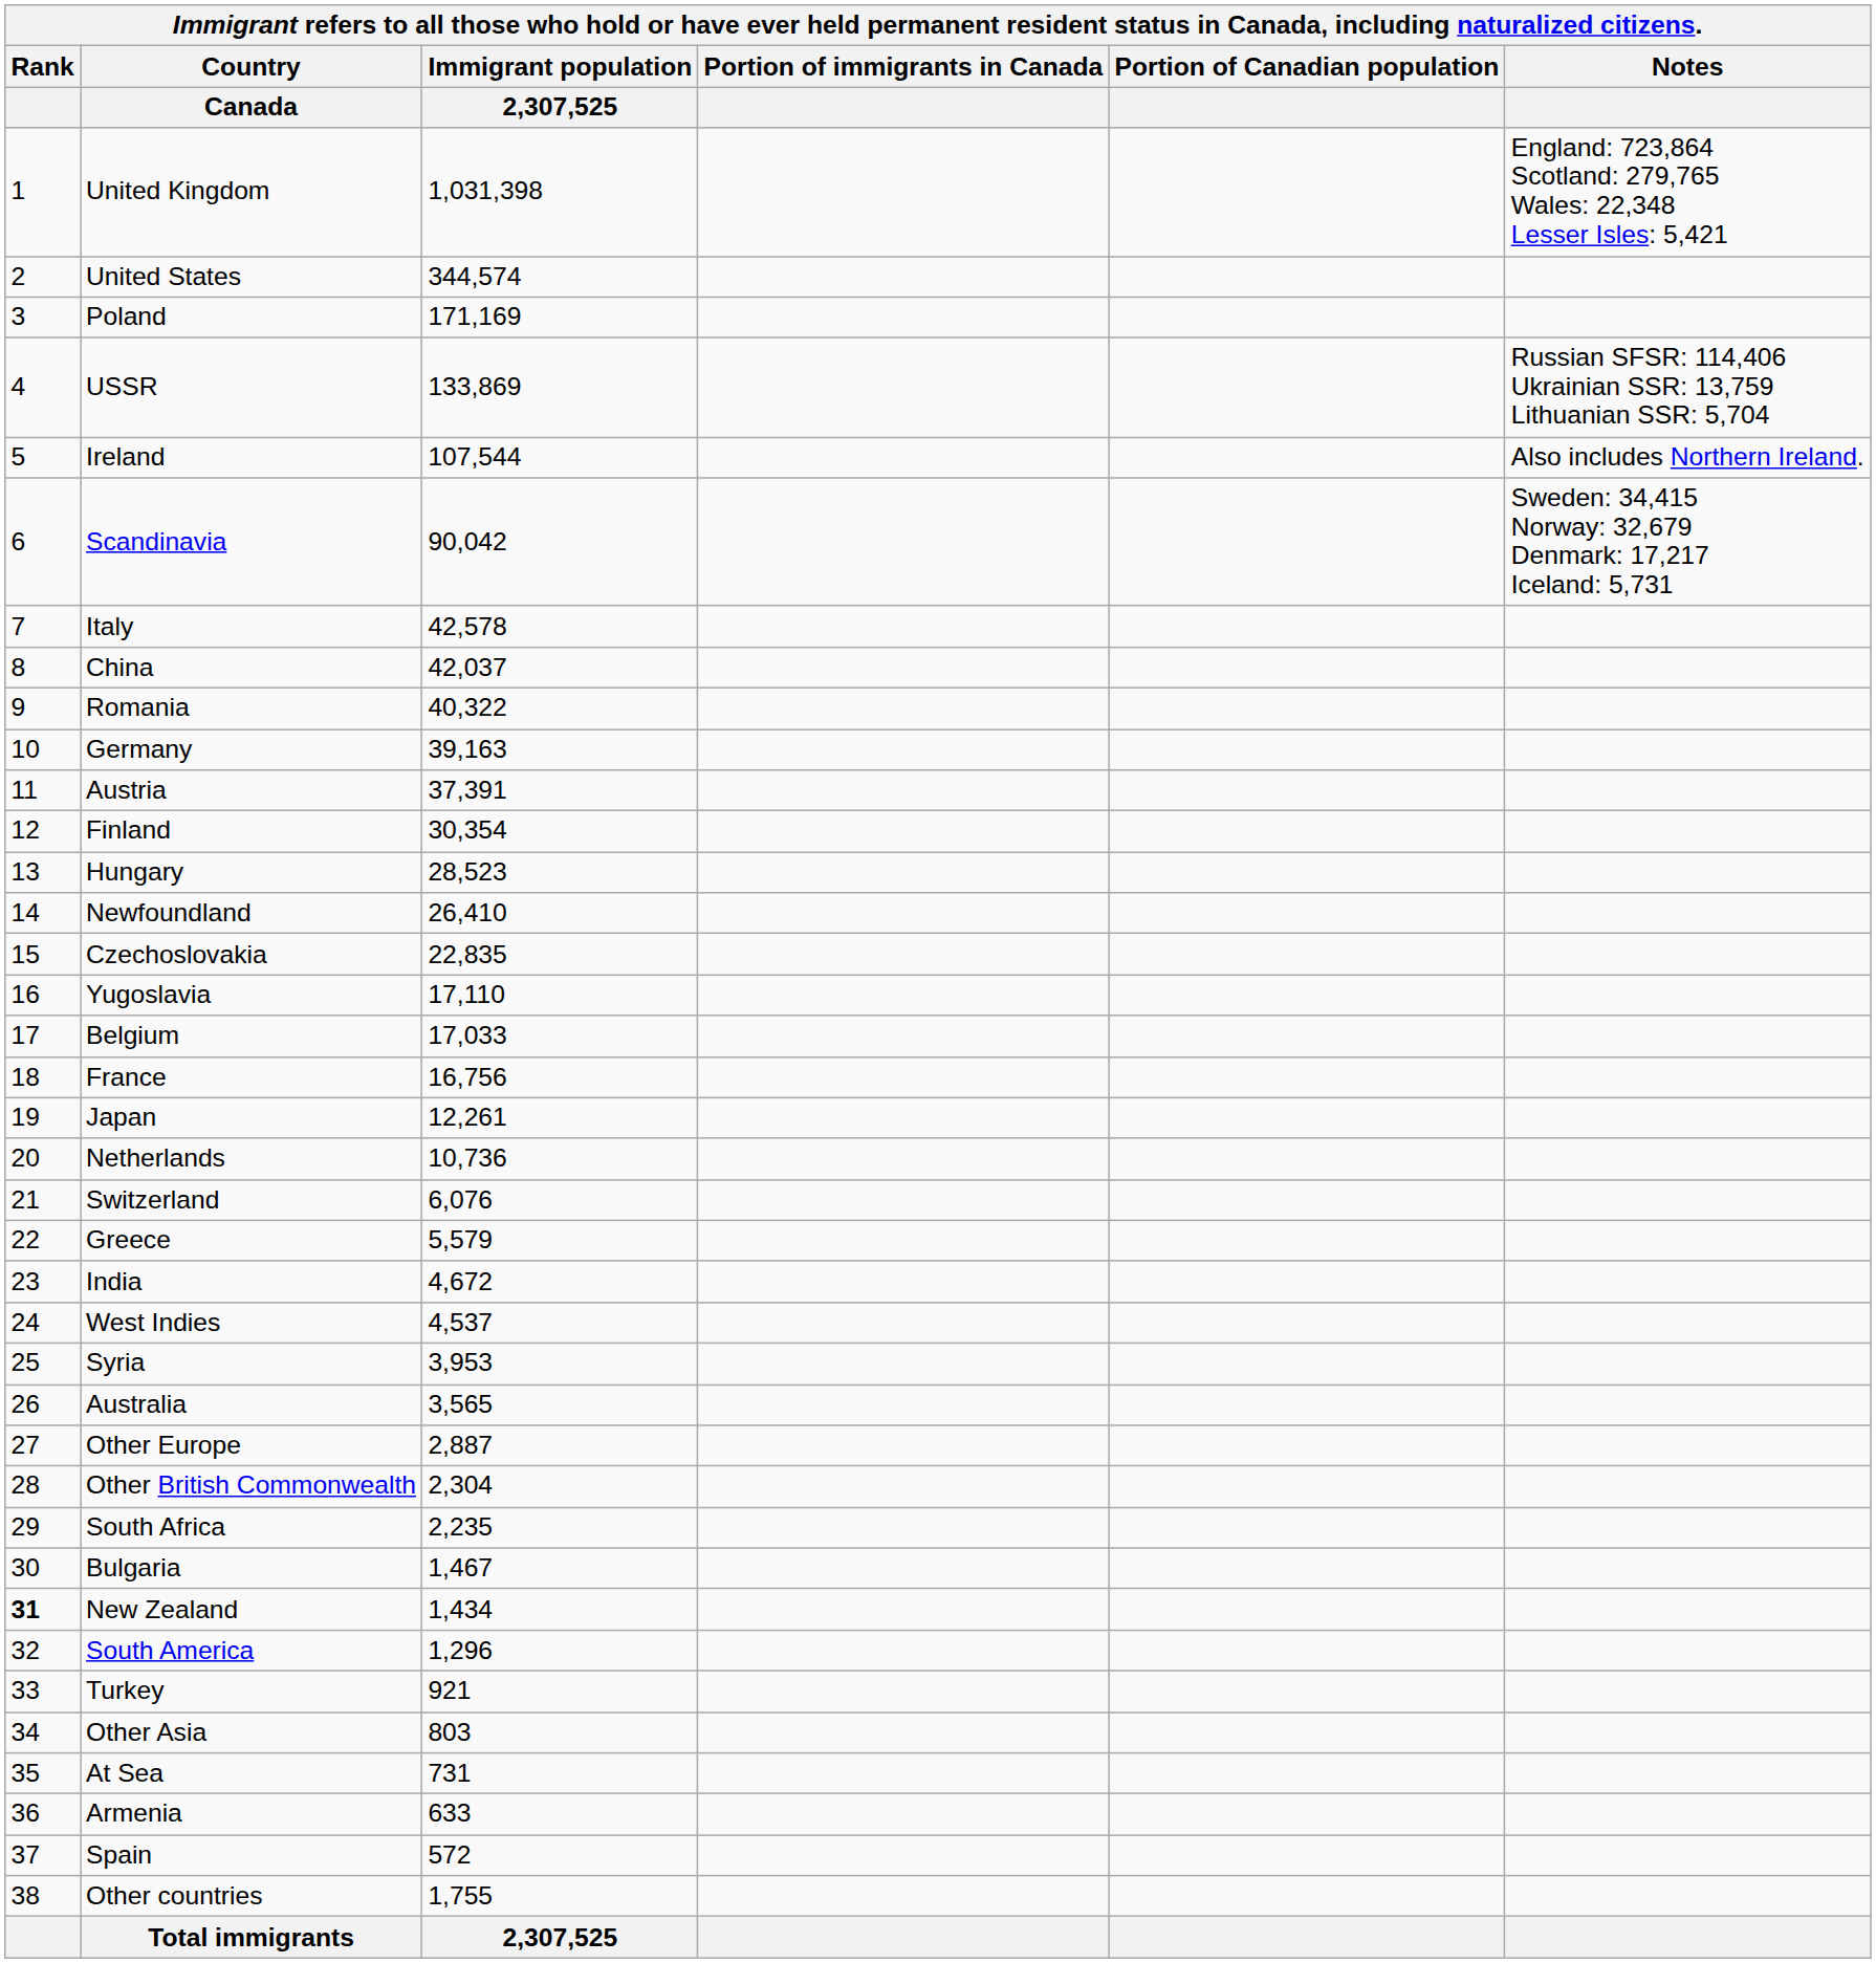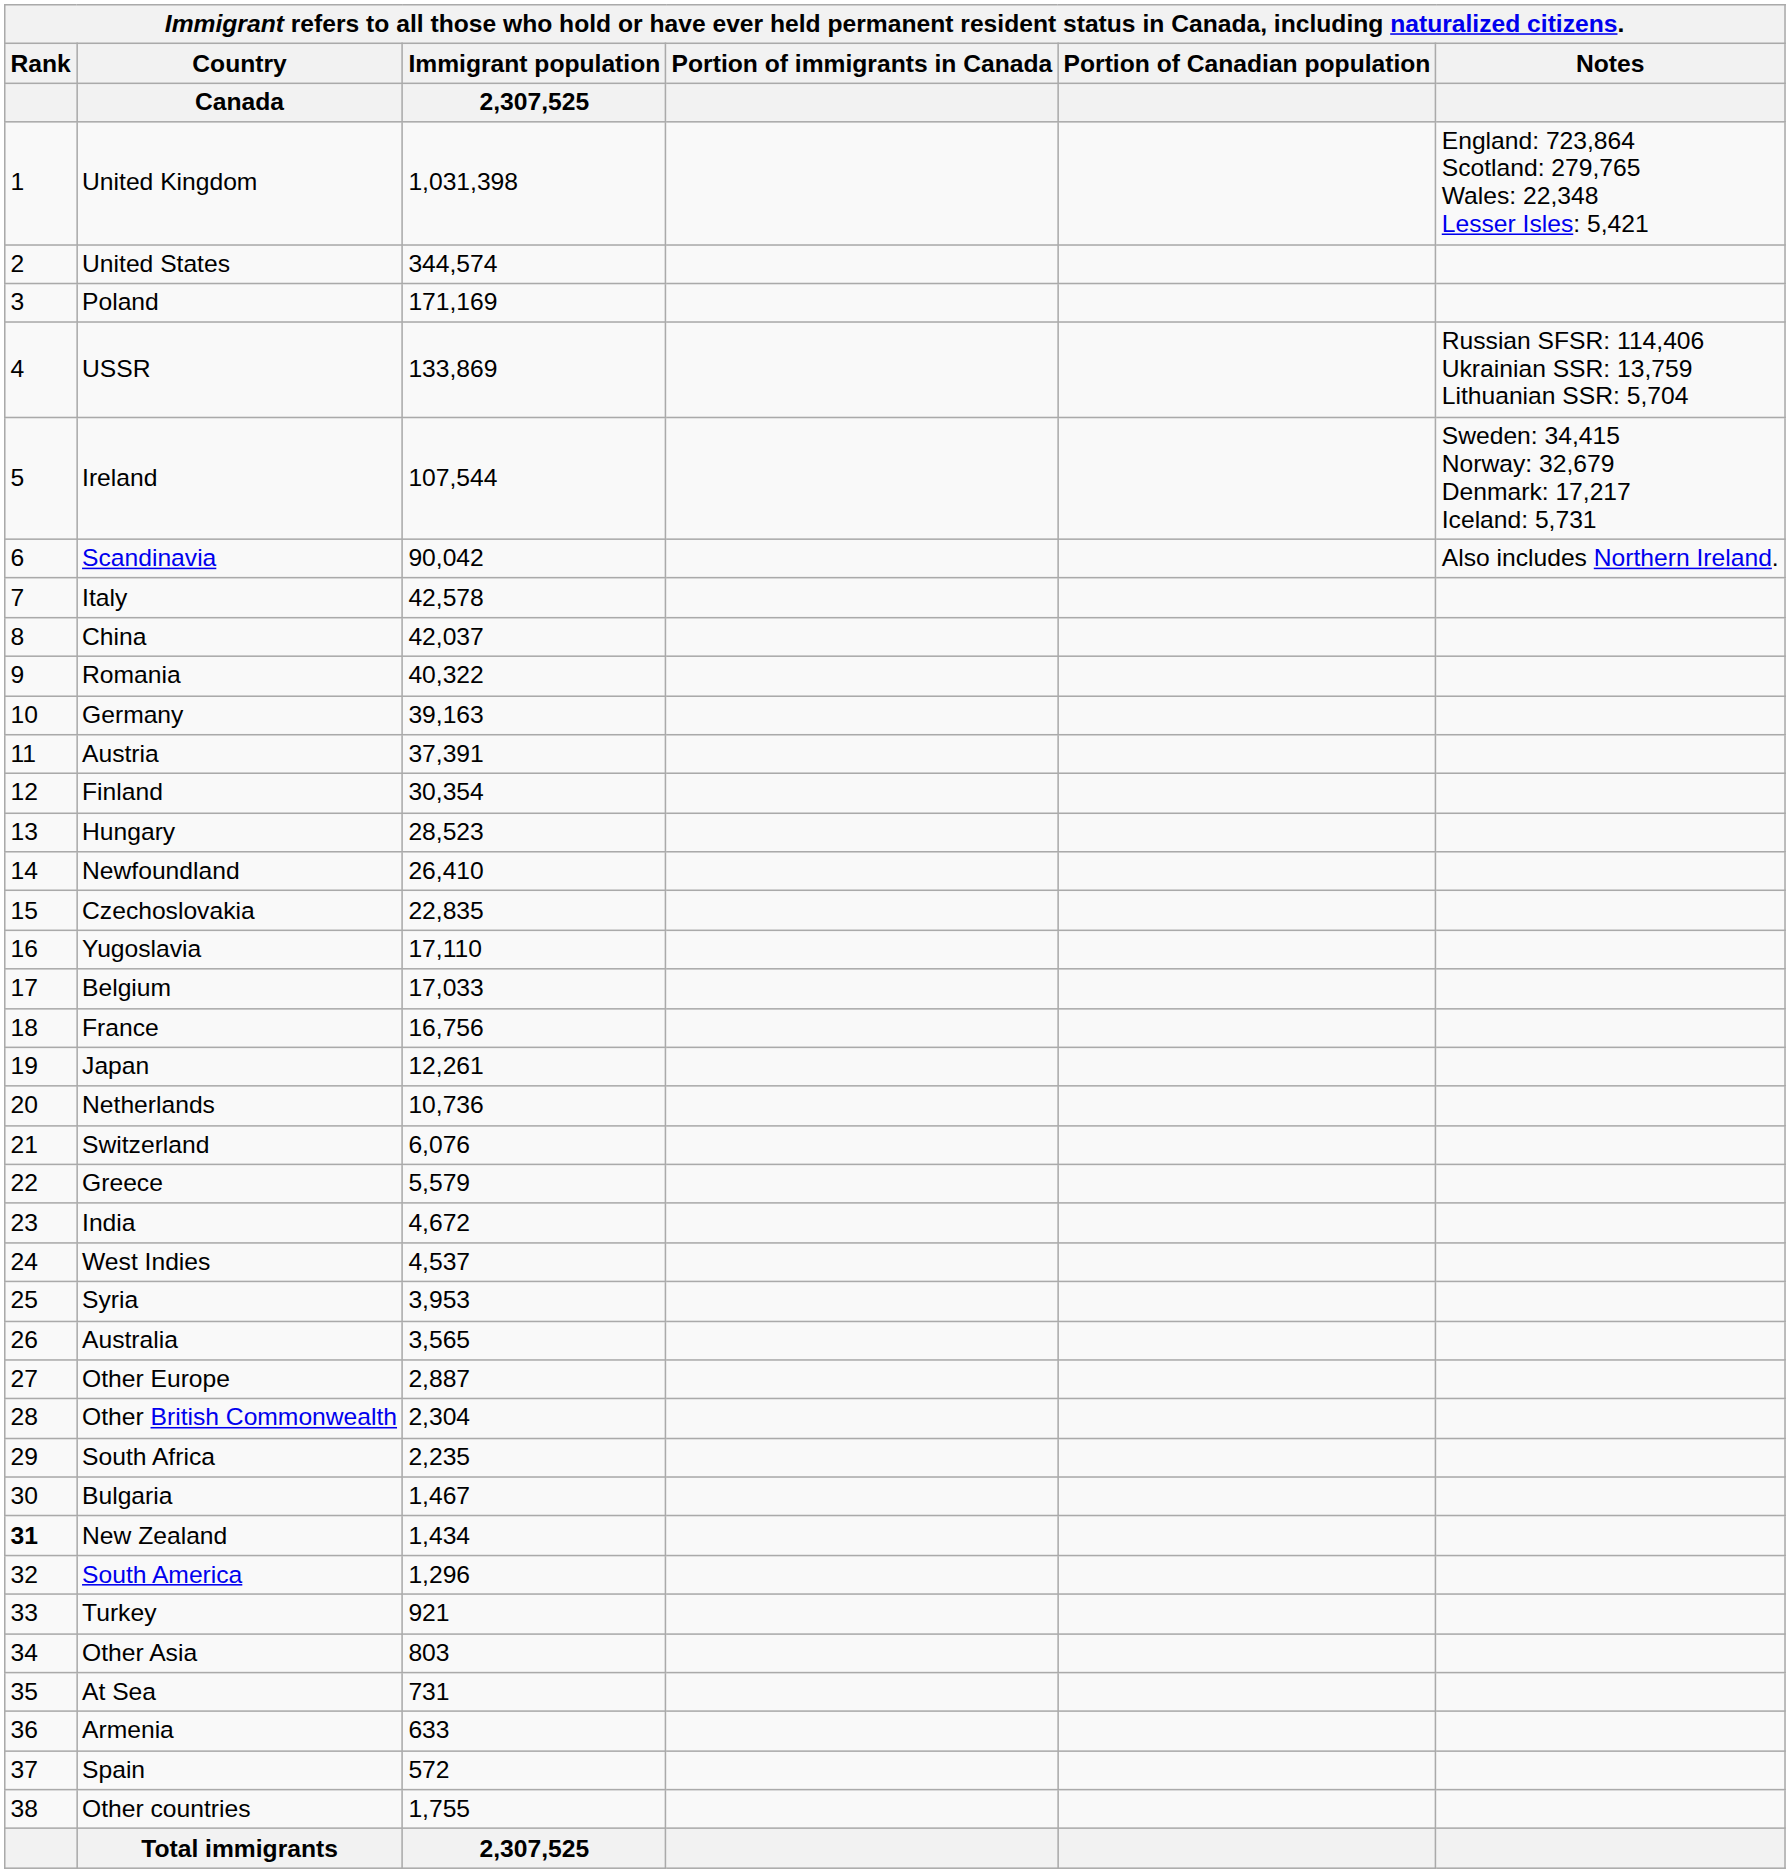 <table class="wikitable sortable">
 <tr>
 <th colspan="6"><em>Immigrant</em> refers to all those who hold or have ever held permanent resident status in Canada, including <a href='#'>naturalized citizens</a>.</th>
 </tr>
 <tr>
 <th>Rank</th>
 <th>Country</th>
 <th>Immigrant population</th>
 <th>Portion of immigrants in Canada</th>
 <th>Portion of Canadian population</th>
 <th>Notes</th>
 </tr>
 <tr>
 <th></th>
 <th>Canada</th>
 <th>2,307,525</th>
 <th></th>
 <th></th>
 <th></th>
 </tr>
 <tr>
 <td>1</td>
 <td>United Kingdom</td>
 <td>1,031,398</td>
 <td></td>
 <td></td>
 <td>England: 723,864<br>Scotland: 279,765<br>Wales: 22,348<br><a href='#'>Lesser Isles</a>: 5,421</td>
 </tr>
 <tr>
 <td>2</td>
 <td>United States</td>
 <td>344,574</td>
 <td></td>
 <td></td>
 <td></td>
 </tr>
 <tr>
 <td>3</td>
 <td>Poland</td>
 <td>171,169</td>
 <td></td>
 <td></td>
 <td></td>
 </tr>
 <tr>
 <td>4</td>
 <td>USSR</td>
 <td>133,869</td>
 <td></td>
 <td></td>
 <td>Russian SFSR: 114,406<br>Ukrainian SSR: 13,759<br>Lithuanian SSR: 5,704</td>
 </tr>
 <tr>
 <td>5</td>
 <td>Ireland</td>
 <td>107,544</td>
 <td></td>
 <td></td>
-<td>Also includes <a href='#'>Northern Ireland</a>.</td>
+<td>Sweden: 34,415<br>Norway: 32,679<br>Denmark: 17,217<br>Iceland: 5,731</td>
 </tr>
 <tr>
 <td>6</td>
 <td><a href='#'>Scandinavia</a></td>
 <td>90,042</td>
 <td></td>
 <td></td>
-<td>Sweden: 34,415<br>Norway: 32,679<br>Denmark: 17,217<br>Iceland: 5,731</td>
+<td>Also includes <a href='#'>Northern Ireland</a>.</td>
 </tr>
 <tr>
 <td>7</td>
 <td>Italy</td>
 <td>42,578</td>
 <td></td>
 <td></td>
 <td></td>
 </tr>
 <tr>
 <td>8</td>
 <td>China</td>
 <td>42,037</td>
 <td></td>
 <td></td>
 <td></td>
 </tr>
 <tr>
 <td>9</td>
 <td>Romania</td>
 <td>40,322</td>
 <td></td>
 <td></td>
 <td></td>
 </tr>
 <tr>
 <td>10</td>
 <td>Germany</td>
 <td>39,163</td>
 <td></td>
 <td></td>
 <td></td>
 </tr>
 <tr>
 <td>11</td>
 <td>Austria</td>
 <td>37,391</td>
 <td></td>
 <td></td>
 <td></td>
 </tr>
 <tr>
 <td>12</td>
 <td>Finland</td>
 <td>30,354</td>
 <td></td>
 <td></td>
 <td></td>
 </tr>
 <tr>
 <td>13</td>
 <td>Hungary</td>
 <td>28,523</td>
 <td></td>
 <td></td>
 <td></td>
 </tr>
 <tr>
 <td>14</td>
 <td>Newfoundland</td>
 <td>26,410</td>
 <td></td>
 <td></td>
 <td></td>
 </tr>
 <tr>
 <td>15</td>
 <td>Czechoslovakia</td>
 <td>22,835</td>
 <td></td>
 <td></td>
 <td></td>
 </tr>
 <tr>
 <td>16</td>
 <td>Yugoslavia</td>
 <td>17,110</td>
 <td></td>
 <td></td>
 <td></td>
 </tr>
 <tr>
 <td>17</td>
 <td>Belgium</td>
 <td>17,033</td>
 <td></td>
 <td></td>
 <td></td>
 </tr>
 <tr>
 <td>18</td>
 <td>France</td>
 <td>16,756</td>
 <td></td>
 <td></td>
 <td></td>
 </tr>
 <tr>
 <td>19</td>
 <td>Japan</td>
 <td>12,261</td>
 <td></td>
 <td></td>
 <td></td>
 </tr>
 <tr>
 <td>20</td>
 <td>Netherlands</td>
 <td>10,736</td>
 <td></td>
 <td></td>
 <td></td>
 </tr>
 <tr>
 <td>21</td>
 <td>Switzerland</td>
 <td>6,076</td>
 <td></td>
 <td></td>
 <td></td>
 </tr>
 <tr>
 <td>22</td>
 <td>Greece</td>
 <td>5,579</td>
 <td></td>
 <td></td>
 <td></td>
 </tr>
 <tr>
 <td>23</td>
 <td>India</td>
 <td>4,672</td>
 <td></td>
 <td></td>
 <td></td>
 </tr>
 <tr>
 <td>24</td>
 <td>West Indies</td>
 <td>4,537</td>
 <td></td>
 <td></td>
 <td></td>
 </tr>
 <tr>
 <td>25</td>
 <td>Syria</td>
 <td>3,953</td>
 <td></td>
 <td></td>
 <td></td>
 </tr>
 <tr>
 <td>26</td>
 <td>Australia</td>
 <td>3,565</td>
 <td></td>
 <td></td>
 <td></td>
 </tr>
 <tr>
 <td>27</td>
 <td>Other Europe</td>
 <td>2,887</td>
 <td></td>
 <td></td>
 <td></td>
 </tr>
 <tr>
 <td>28</td>
 <td>Other <a href='#'>British Commonwealth</a></td>
 <td>2,304</td>
 <td></td>
 <td></td>
 <td></td>
 </tr>
 <tr>
 <td>29</td>
 <td>South Africa</td>
 <td>2,235</td>
 <td></td>
 <td></td>
 <td></td>
 </tr>
 <tr>
 <td>30</td>
 <td>Bulgaria</td>
 <td>1,467</td>
 <td></td>
 <td></td>
 <td></td>
 </tr>
 <tr>
 <td><strong>31</strong></td>
 <td>New Zealand</td>
 <td>1,434</td>
 <td></td>
 <td></td>
 <td></td>
 </tr>
 <tr>
 <td>32</td>
 <td><a href='#'>South America</a></td>
 <td>1,296</td>
 <td></td>
 <td></td>
 <td></td>
 </tr>
 <tr>
 <td>33</td>
 <td>Turkey</td>
 <td>921</td>
 <td></td>
 <td></td>
 <td></td>
 </tr>
 <tr>
 <td>34</td>
 <td>Other Asia</td>
 <td>803</td>
 <td></td>
 <td></td>
 <td></td>
 </tr>
 <tr>
 <td>35</td>
 <td>At Sea</td>
 <td>731</td>
 <td></td>
 <td></td>
 <td></td>
 </tr>
 <tr>
 <td>36</td>
 <td>Armenia</td>
 <td>633</td>
 <td></td>
 <td></td>
 <td></td>
 </tr>
 <tr>
 <td>37</td>
 <td>Spain</td>
 <td>572</td>
 <td></td>
 <td></td>
 <td></td>
 </tr>
 <tr>
 <td>38</td>
 <td>Other countries</td>
 <td>1,755</td>
 <td></td>
 <td></td>
 <td></td>
 </tr>
 <tr>
 <th></th>
 <th>Total immigrants</th>
 <th>2,307,525</th>
 <th></th>
 <th></th>
 <th></th>
 </tr>
 </table>
